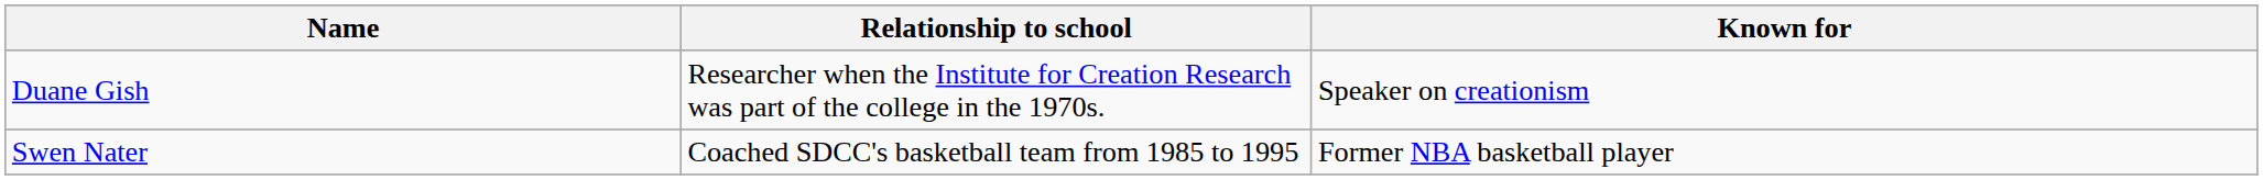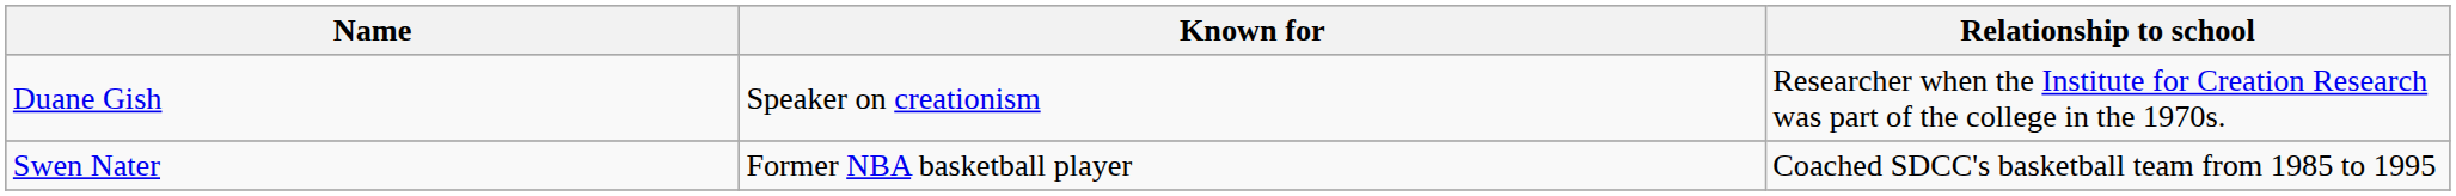 <table class="wikitable">
 <tr>
 <th bgcolor="#e5e5e5" width="30%">Name</th>
+<th bgcolor="#e5e5e5" width="42%">Known for</th>
 <th bgcolor="#e5e5e5" width="28%">Relationship to school</th>
-<th bgcolor="#e5e5e5" width="42%">Known for</th>
 </tr>
 <tr>
 <td><a href='#'>Duane Gish</a></td>
+<td>Speaker on <a href='#'>creationism</a></td>
 <td>Researcher when the <a href='#'>Institute for Creation Research</a> was part of the college in the 1970s.</td>
-<td>Speaker on <a href='#'>creationism</a></td>
 </tr>
 <tr>
 <td><a href='#'>Swen Nater</a></td>
+<td>Former <a href='#'>NBA</a> basketball player</td>
 <td>Coached SDCC's basketball team from 1985 to 1995</td>
-<td>Former <a href='#'>NBA</a> basketball player</td>
 </tr>
 </table>
